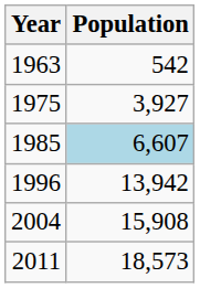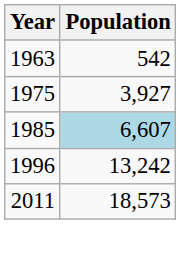 <table class="wikitable">
 <tr>
 <th>Year</th>
 <th>Population</th>
 </tr>
 <tr align="right">
 <td>1963</td>
 <td>542</td>
 </tr>
 <tr align="right">
 <td>1975</td>
 <td>3,927</td>
 </tr>
 <tr align="right">
 <td>1985</td>
 <td style="background: lightblue;">6,607</td>
 </tr>
 <tr align="right">
 <td>1996</td>
-<td>13,942</td>
-</tr>
-<tr align="right">
-<td>2004</td>
-<td>15,908</td>
+<td>13,242</td>
 </tr>
 <tr align="right">
 <td>2011</td>
 <td>18,573</td>
 </tr>
 </table>
